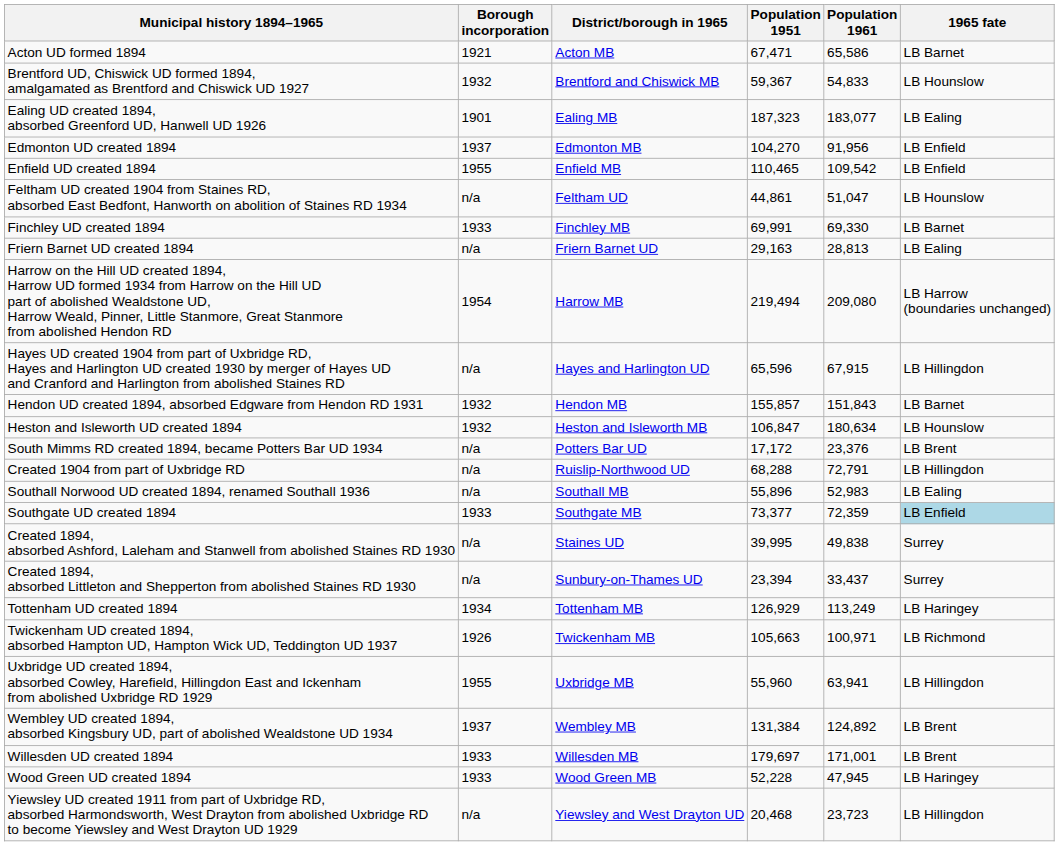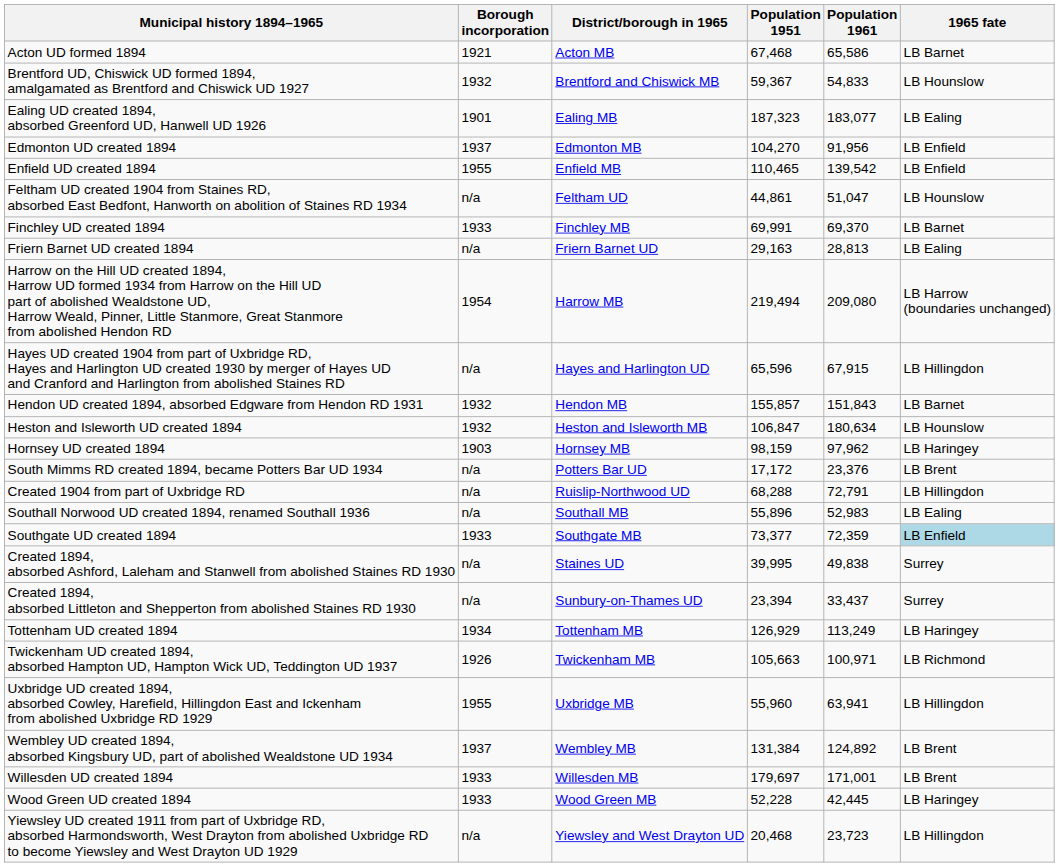 <table class="wikitable">
 <tr>
 <th>Municipal history 1894–1965</th>
 <th>Borough<br>incorporation</th>
 <th>District/borough in 1965</th>
 <th>Population<br>1951</th>
 <th>Population<br>1961</th>
 <th>1965 fate</th>
 </tr>
 <tr>
 <td>Acton UD formed 1894</td>
 <td>1921</td>
 <td><a href='#'>Acton MB</a></td>
-<td>67,471</td>
+<td>67,468</td>
 <td> 65,586</td>
 <td>LB Barnet</td>
 </tr>
 <tr>
 <td>Brentford UD, Chiswick UD formed 1894, <br>amalgamated as Brentford and Chiswick UD 1927</td>
 <td>1932</td>
 <td><a href='#'>Brentford and Chiswick MB</a></td>
 <td>59,367</td>
 <td> 54,833</td>
 <td>LB Hounslow</td>
 </tr>
 <tr>
 <td>Ealing UD created 1894,<br>absorbed Greenford UD, Hanwell UD 1926</td>
 <td>1901</td>
 <td><a href='#'>Ealing MB</a></td>
 <td>187,323</td>
 <td> 183,077</td>
 <td>LB Ealing</td>
 </tr>
 <tr>
 <td>Edmonton UD created 1894</td>
 <td>1937</td>
 <td><a href='#'>Edmonton MB</a></td>
 <td>104,270</td>
 <td> 91,956</td>
 <td>LB Enfield</td>
 </tr>
 <tr>
 <td>Enfield UD created 1894</td>
 <td>1955</td>
 <td><a href='#'>Enfield MB</a></td>
 <td>110,465</td>
-<td> 109,542</td>
+<td> 139,542</td>
 <td>LB Enfield</td>
 </tr>
 <tr>
 <td>Feltham UD created 1904 from Staines RD,<br> absorbed East Bedfont, Hanworth on abolition of Staines RD 1934</td>
 <td>n/a</td>
 <td><a href='#'>Feltham UD</a></td>
 <td>44,861</td>
 <td> 51,047</td>
 <td>LB Hounslow</td>
 </tr>
 <tr>
 <td>Finchley UD created 1894</td>
 <td>1933</td>
 <td><a href='#'>Finchley MB</a></td>
 <td>69,991</td>
-<td> 69,330</td>
+<td> 69,370</td>
 <td>LB Barnet</td>
 </tr>
 <tr>
 <td>Friern Barnet UD created 1894</td>
 <td>n/a</td>
 <td><a href='#'>Friern Barnet UD</a></td>
 <td>29,163</td>
 <td> 28,813</td>
 <td>LB Ealing</td>
 </tr>
 <tr>
 <td>Harrow on the Hill UD created 1894,<br> Harrow UD formed 1934 from Harrow on the Hill UD<br> part of abolished Wealdstone UD,<br> Harrow Weald, Pinner, Little Stanmore, Great Stanmore <br>from abolished Hendon RD</td>
 <td>1954</td>
 <td><a href='#'>Harrow MB</a></td>
 <td>219,494</td>
 <td> 209,080</td>
 <td>LB Harrow <br>(boundaries unchanged)</td>
 </tr>
 <tr>
 <td>Hayes UD created 1904 from part of Uxbridge RD,<br>Hayes and Harlington UD created 1930 by merger of Hayes UD<br>and Cranford and Harlington from abolished Staines RD</td>
 <td>n/a</td>
 <td><a href='#'>Hayes and Harlington UD</a></td>
 <td>65,596</td>
 <td> 67,915</td>
 <td>LB Hillingdon</td>
 </tr>
 <tr>
 <td>Hendon UD created 1894, absorbed Edgware from Hendon RD 1931</td>
 <td>1932</td>
 <td><a href='#'>Hendon MB</a></td>
 <td>155,857</td>
 <td> 151,843</td>
 <td>LB Barnet</td>
 </tr>
 <tr>
 <td>Heston and Isleworth UD created 1894</td>
 <td>1932</td>
 <td><a href='#'>Heston and Isleworth MB</a></td>
 <td>106,847</td>
 <td> 180,634</td>
 <td>LB Hounslow</td>
+</tr>
+<tr>
+<td>Hornsey UD created 1894</td>
+<td>1903</td>
+<td><a href='#'>Hornsey MB</a></td>
+<td>98,159</td>
+<td> 97,962</td>
+<td>LB Haringey</td>
 </tr>
 <tr>
 <td>South Mimms RD created 1894, became Potters Bar UD 1934</td>
 <td>n/a</td>
 <td><a href='#'>Potters Bar UD</a></td>
 <td>17,172</td>
 <td> 23,376</td>
 <td>LB Brent</td>
 </tr>
 <tr>
 <td>Created 1904 from part of Uxbridge RD</td>
 <td>n/a</td>
 <td><a href='#'>Ruislip-Northwood UD</a></td>
 <td>68,288</td>
 <td> 72,791</td>
 <td>LB Hillingdon</td>
 </tr>
 <tr>
 <td>Southall Norwood UD created 1894, renamed Southall 1936</td>
 <td>n/a</td>
 <td><a href='#'>Southall MB</a></td>
 <td>55,896</td>
 <td> 52,983</td>
 <td>LB Ealing</td>
 </tr>
 <tr>
 <td>Southgate UD created 1894</td>
 <td>1933</td>
 <td><a href='#'>Southgate MB</a></td>
 <td>73,377</td>
 <td> 72,359</td>
 <td style="background: lightblue;">LB Enfield</td>
 </tr>
 <tr>
 <td>Created 1894,<br>absorbed Ashford, Laleham and Stanwell from abolished Staines RD 1930</td>
 <td>n/a</td>
 <td><a href='#'>Staines UD</a></td>
 <td>39,995</td>
 <td> 49,838</td>
 <td>Surrey</td>
 </tr>
 <tr>
 <td>Created 1894,<br>absorbed Littleton and Shepperton from abolished Staines RD 1930</td>
 <td>n/a</td>
 <td><a href='#'>Sunbury-on-Thames UD</a></td>
 <td>23,394</td>
 <td> 33,437</td>
 <td>Surrey</td>
 </tr>
 <tr>
 <td>Tottenham UD created 1894</td>
 <td>1934</td>
 <td><a href='#'>Tottenham MB</a></td>
 <td>126,929</td>
 <td> 113,249</td>
 <td>LB Haringey</td>
 </tr>
 <tr>
 <td>Twickenham UD created 1894,<br>absorbed Hampton UD, Hampton Wick UD, Teddington UD 1937</td>
 <td>1926</td>
 <td><a href='#'>Twickenham MB</a></td>
 <td>105,663</td>
 <td> 100,971</td>
 <td>LB Richmond</td>
 </tr>
 <tr>
 <td>Uxbridge UD created 1894,<br>absorbed Cowley, Harefield, Hillingdon East and Ickenham <br>from abolished Uxbridge RD 1929</td>
 <td>1955</td>
 <td><a href='#'>Uxbridge MB</a></td>
 <td>55,960</td>
 <td> 63,941</td>
 <td>LB Hillingdon</td>
 </tr>
 <tr>
 <td>Wembley UD created 1894,<br>absorbed Kingsbury UD, part of abolished Wealdstone UD 1934</td>
 <td>1937</td>
 <td><a href='#'>Wembley MB</a></td>
 <td>131,384</td>
 <td> 124,892</td>
 <td>LB Brent</td>
 </tr>
 <tr>
 <td>Willesden UD created 1894</td>
 <td>1933</td>
 <td><a href='#'>Willesden MB</a></td>
 <td>179,697</td>
 <td> 171,001</td>
 <td>LB Brent</td>
 </tr>
 <tr>
 <td>Wood Green UD created 1894</td>
 <td>1933</td>
 <td><a href='#'>Wood Green MB</a></td>
 <td>52,228</td>
-<td> 47,945</td>
+<td> 42,445</td>
 <td>LB Haringey</td>
 </tr>
 <tr>
 <td>Yiewsley UD created 1911 from part of Uxbridge RD,<br>absorbed Harmondsworth, West Drayton from abolished Uxbridge RD<br> to become Yiewsley and West Drayton UD 1929</td>
 <td>n/a</td>
 <td><a href='#'>Yiewsley and West Drayton UD</a></td>
 <td>20,468</td>
 <td> 23,723</td>
 <td>LB Hillingdon</td>
 </tr>
 </table>
